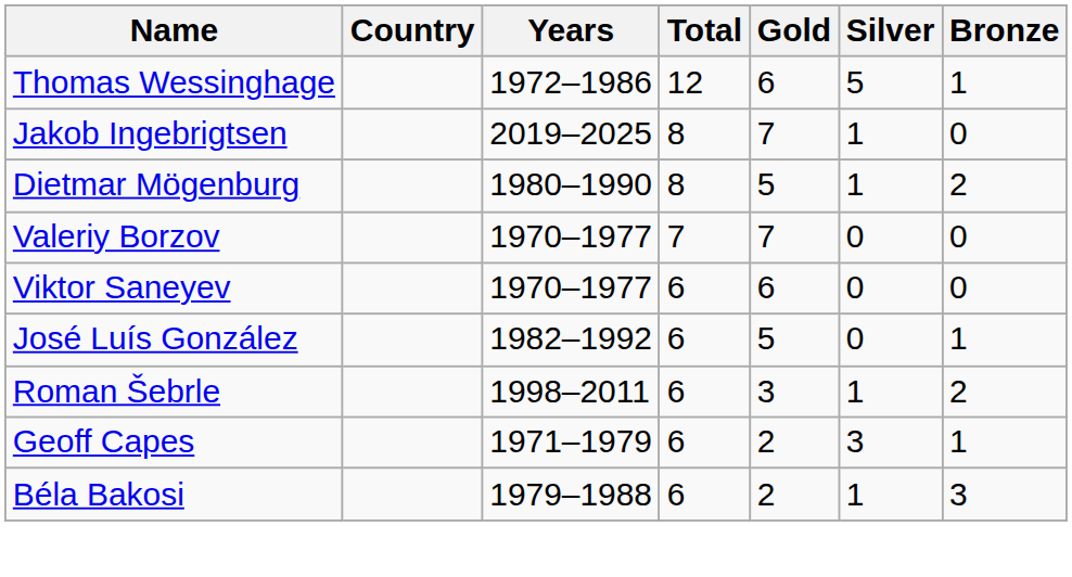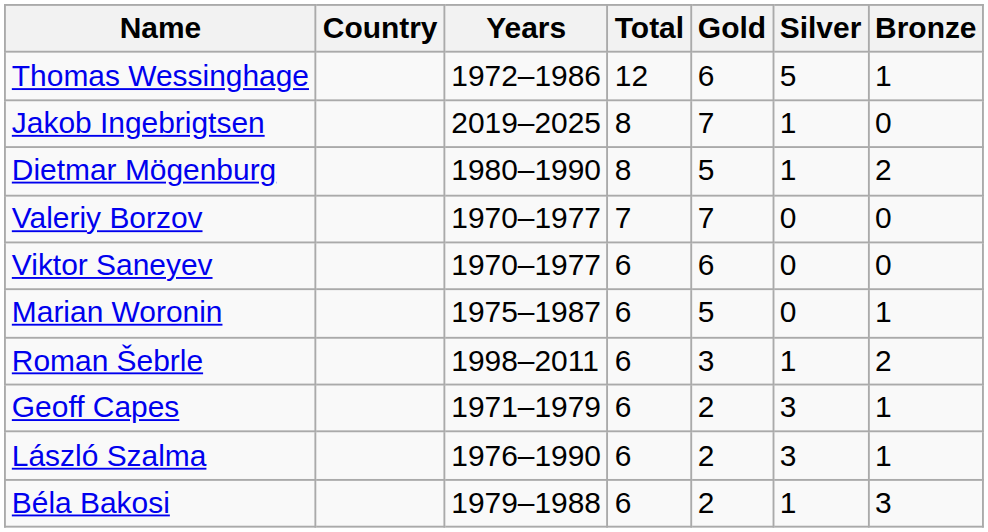 <table class="wikitable sortable">
 <tr>
 <th>Name</th>
 <th>Country</th>
 <th>Years</th>
 <th>Total</th>
 <th>Gold</th>
 <th>Silver</th>
 <th>Bronze</th>
 </tr>
 <tr>
 <td><a href='#'>Thomas Wessinghage</a></td>
 <td></td>
 <td>1972–1986</td>
 <td>12</td>
 <td>6</td>
 <td>5</td>
 <td>1</td>
 </tr>
 <tr>
 <td><a href='#'>Jakob Ingebrigtsen</a></td>
 <td></td>
 <td>2019–2025</td>
 <td>8</td>
 <td>7</td>
 <td>1</td>
 <td>0</td>
 </tr>
 <tr>
 <td><a href='#'>Dietmar Mögenburg</a></td>
 <td></td>
 <td>1980–1990</td>
 <td>8</td>
 <td>5</td>
 <td>1</td>
 <td>2</td>
 </tr>
 <tr>
 <td><a href='#'>Valeriy Borzov</a></td>
 <td></td>
 <td>1970–1977</td>
 <td>7</td>
 <td>7</td>
 <td>0</td>
 <td>0</td>
 </tr>
 <tr>
 <td><a href='#'>Viktor Saneyev</a></td>
 <td></td>
 <td>1970–1977</td>
 <td>6</td>
 <td>6</td>
 <td>0</td>
 <td>0</td>
 </tr>
 <tr>
-<td><a href='#'>José Luís González</a></td>
+<td><a href='#'>Marian Woronin</a></td>
 <td></td>
-<td>1982–1992</td>
+<td>1975–1987</td>
 <td>6</td>
 <td>5</td>
 <td>0</td>
 <td>1</td>
 </tr>
 <tr>
 <td><a href='#'>Roman Šebrle</a></td>
 <td></td>
 <td>1998–2011</td>
 <td>6</td>
 <td>3</td>
 <td>1</td>
 <td>2</td>
 </tr>
 <tr>
 <td><a href='#'>Geoff Capes</a></td>
 <td></td>
 <td>1971–1979</td>
 <td>6</td>
 <td>2</td>
 <td>3</td>
 <td>1</td>
 </tr>
 <tr>
+<td><a href='#'>László Szalma</a></td>
+<td></td>
+<td>1976–1990</td>
+<td>6</td>
+<td>2</td>
+<td>3</td>
+<td>1</td>
+</tr>
+<tr>
 <td><a href='#'>Béla Bakosi</a></td>
 <td></td>
 <td>1979–1988</td>
 <td>6</td>
 <td>2</td>
 <td>1</td>
 <td>3</td>
 </tr>
 </table>
